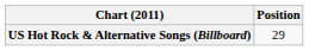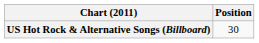 <table class="wikitable plainrowheaders" style="text-align:center">
 <tr>
 <th scope="col">Chart (2011)</th>
 <th scope="col">Position</th>
 </tr>
 <tr>
 <th scope="row">US Hot Rock & Alternative Songs (<em>Billboard</em>)</th>
-<td>29</td>
+<td>30</td>
 </tr>
 </table>
